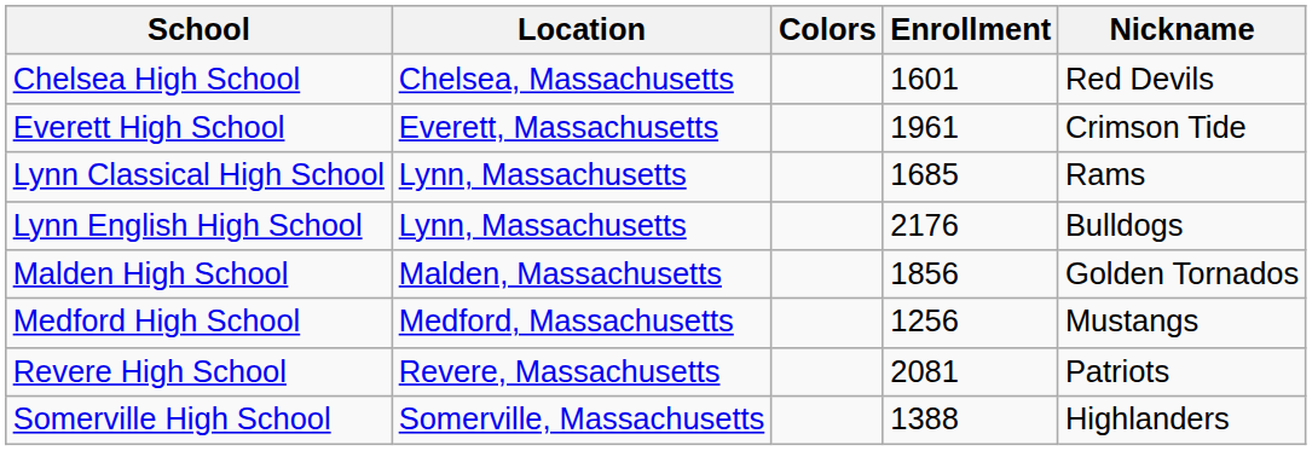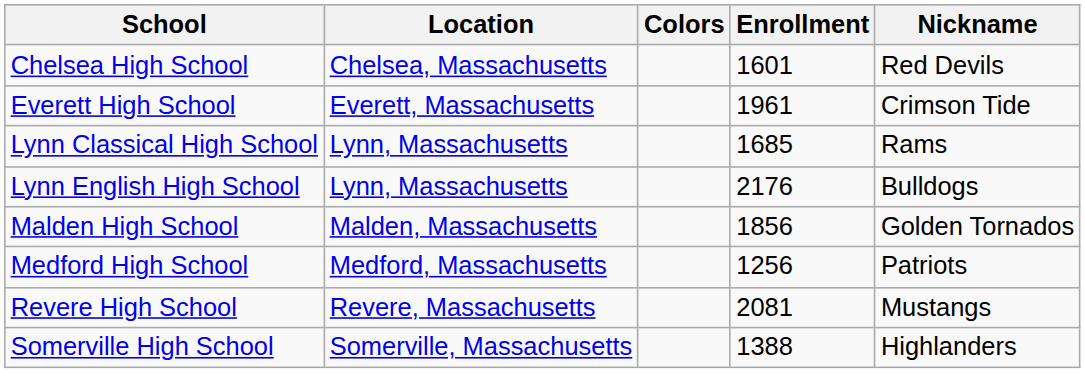 <table class="wikitable">
 <tr>
 <th>School</th>
 <th>Location</th>
 <th>Colors</th>
 <th>Enrollment</th>
 <th>Nickname</th>
 </tr>
 <tr>
 <td><a href='#'>Chelsea High School</a></td>
 <td><a href='#'>Chelsea, Massachusetts</a></td>
 <td> </td>
 <td>1601</td>
 <td>Red Devils</td>
 </tr>
 <tr>
 <td><a href='#'>Everett High School</a></td>
 <td><a href='#'>Everett, Massachusetts</a></td>
 <td> </td>
 <td>1961</td>
 <td>Crimson Tide</td>
 </tr>
 <tr>
 <td><a href='#'>Lynn Classical High School</a></td>
 <td><a href='#'>Lynn, Massachusetts</a></td>
 <td> </td>
 <td>1685</td>
 <td>Rams</td>
 </tr>
 <tr>
 <td><a href='#'>Lynn English High School</a></td>
 <td><a href='#'>Lynn, Massachusetts</a></td>
 <td> </td>
 <td>2176</td>
 <td>Bulldogs</td>
 </tr>
 <tr>
 <td><a href='#'>Malden High School</a></td>
 <td><a href='#'>Malden, Massachusetts</a></td>
 <td> </td>
 <td>1856</td>
 <td>Golden Tornados</td>
 </tr>
 <tr>
 <td><a href='#'>Medford High School</a></td>
 <td><a href='#'>Medford, Massachusetts</a></td>
 <td> </td>
 <td>1256</td>
-<td>Mustangs</td>
+<td>Patriots</td>
 </tr>
 <tr>
 <td><a href='#'>Revere High School</a></td>
 <td><a href='#'>Revere, Massachusetts</a></td>
 <td>  </td>
 <td>2081</td>
-<td>Patriots</td>
+<td>Mustangs</td>
 </tr>
 <tr>
 <td><a href='#'>Somerville High School</a></td>
 <td><a href='#'>Somerville, Massachusetts</a></td>
 <td>  </td>
 <td>1388</td>
 <td>Highlanders</td>
 </tr>
 </table>
